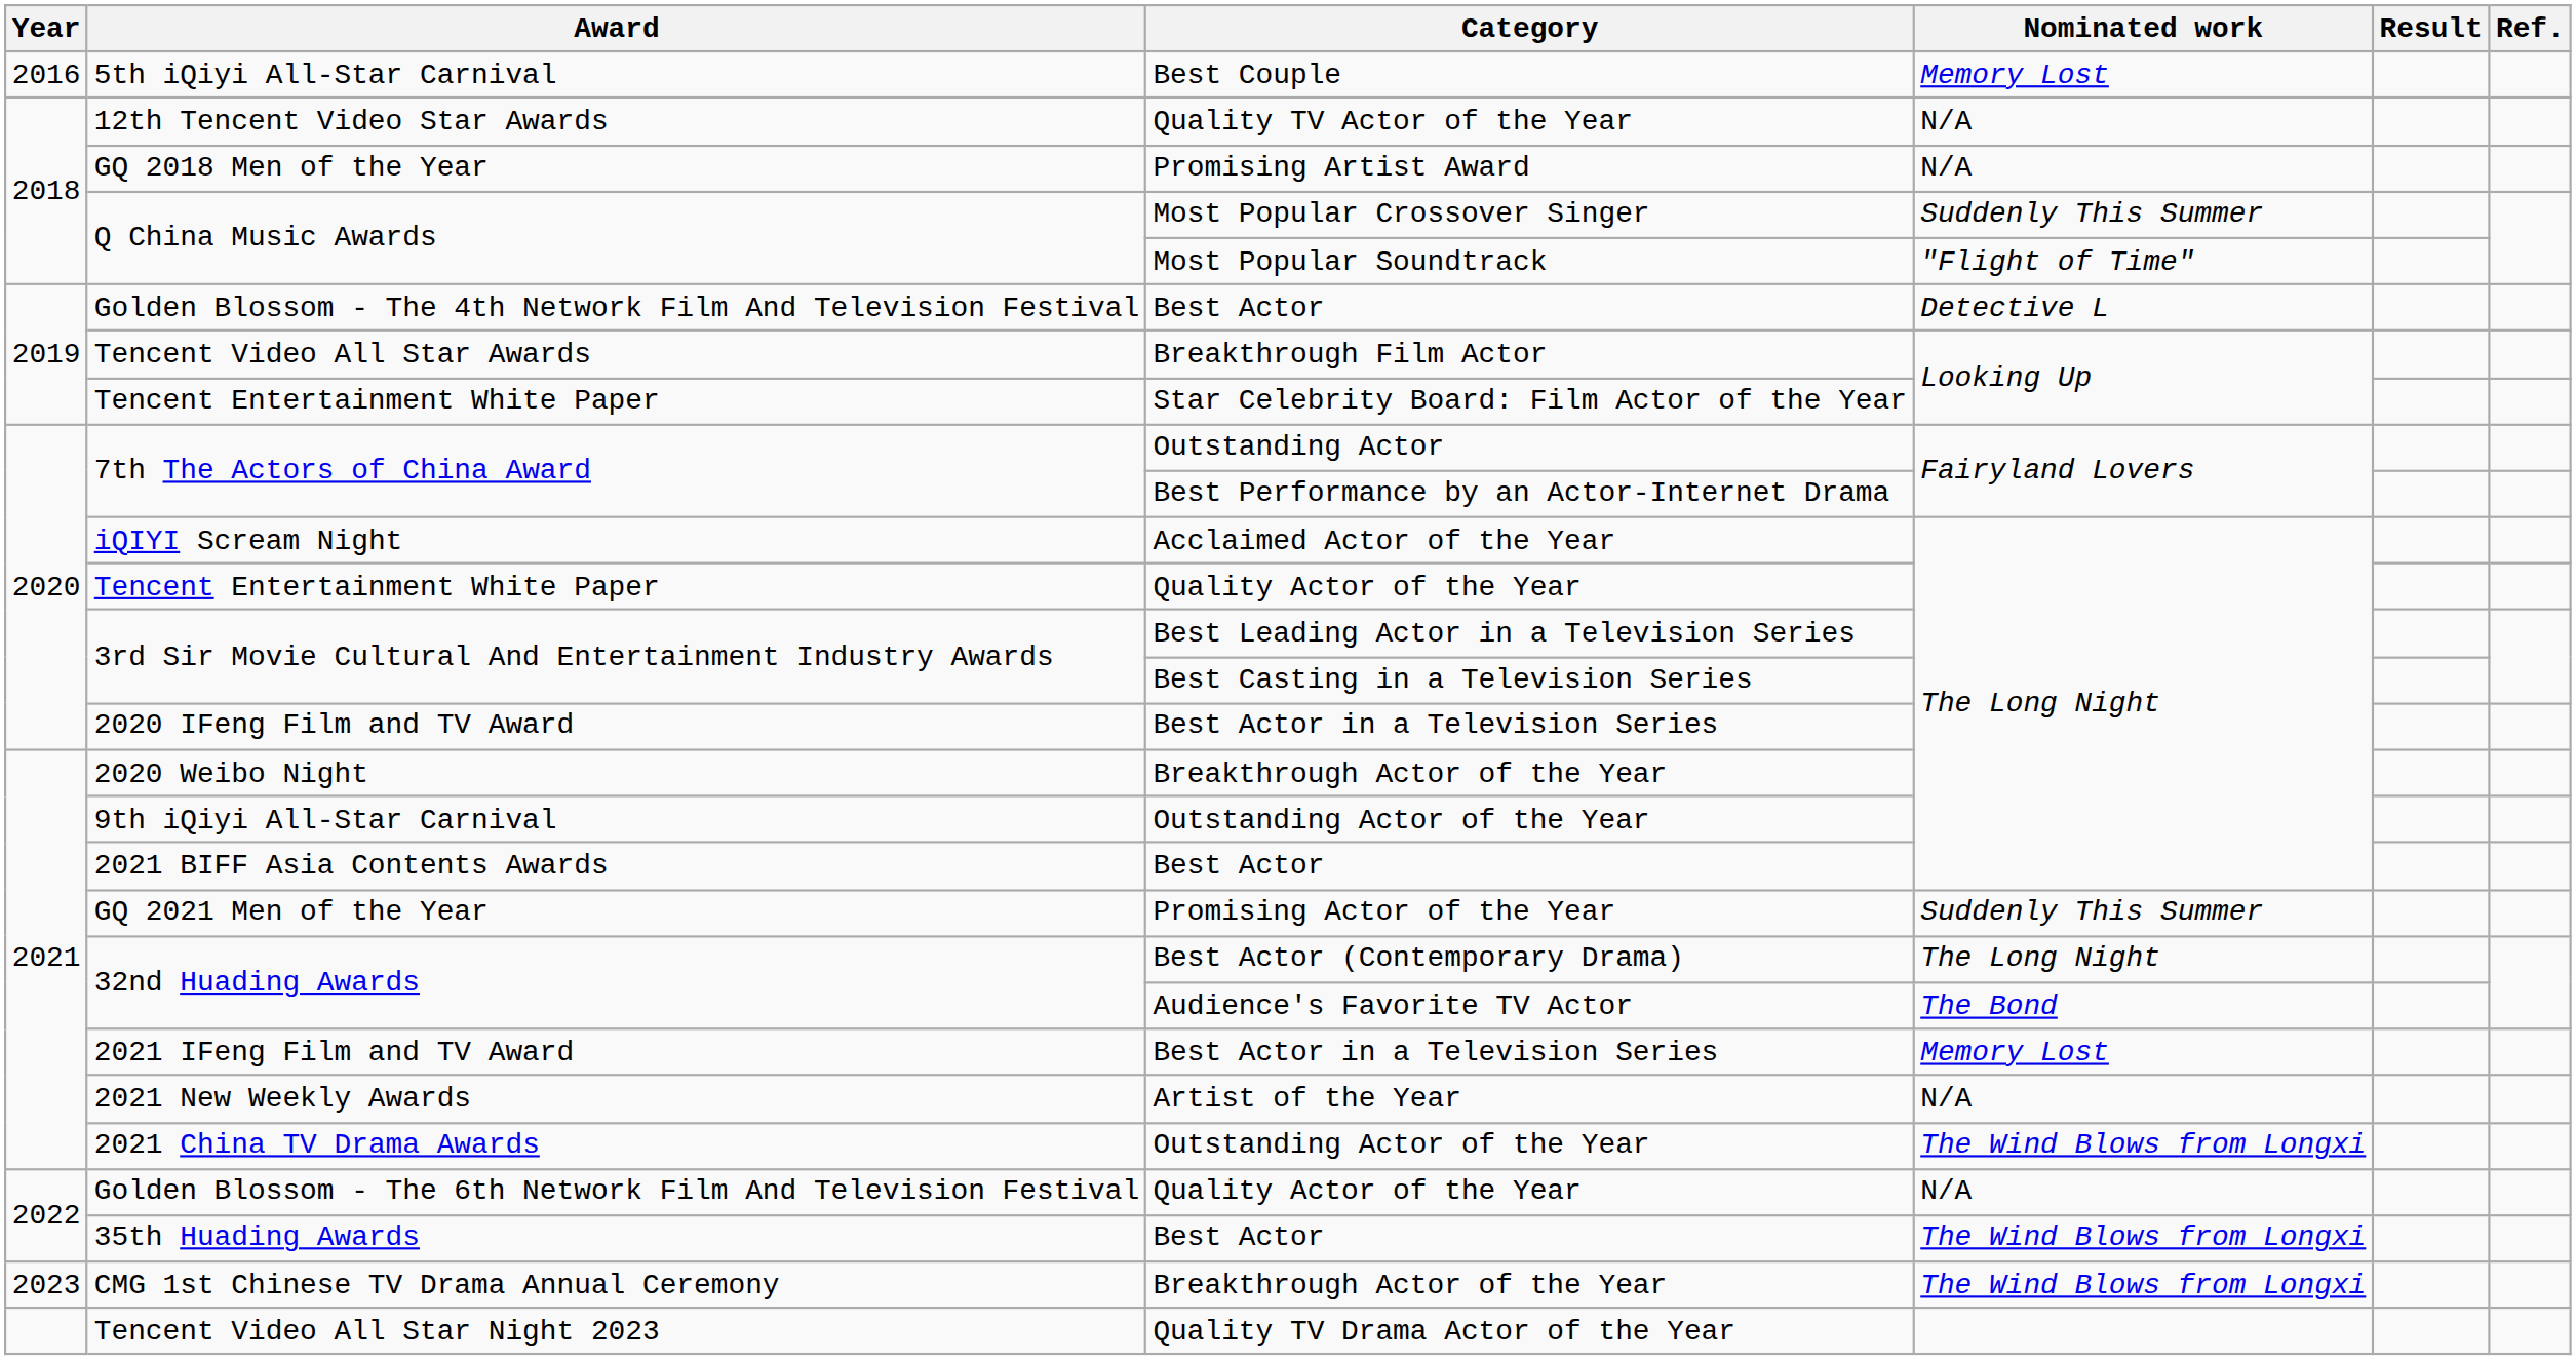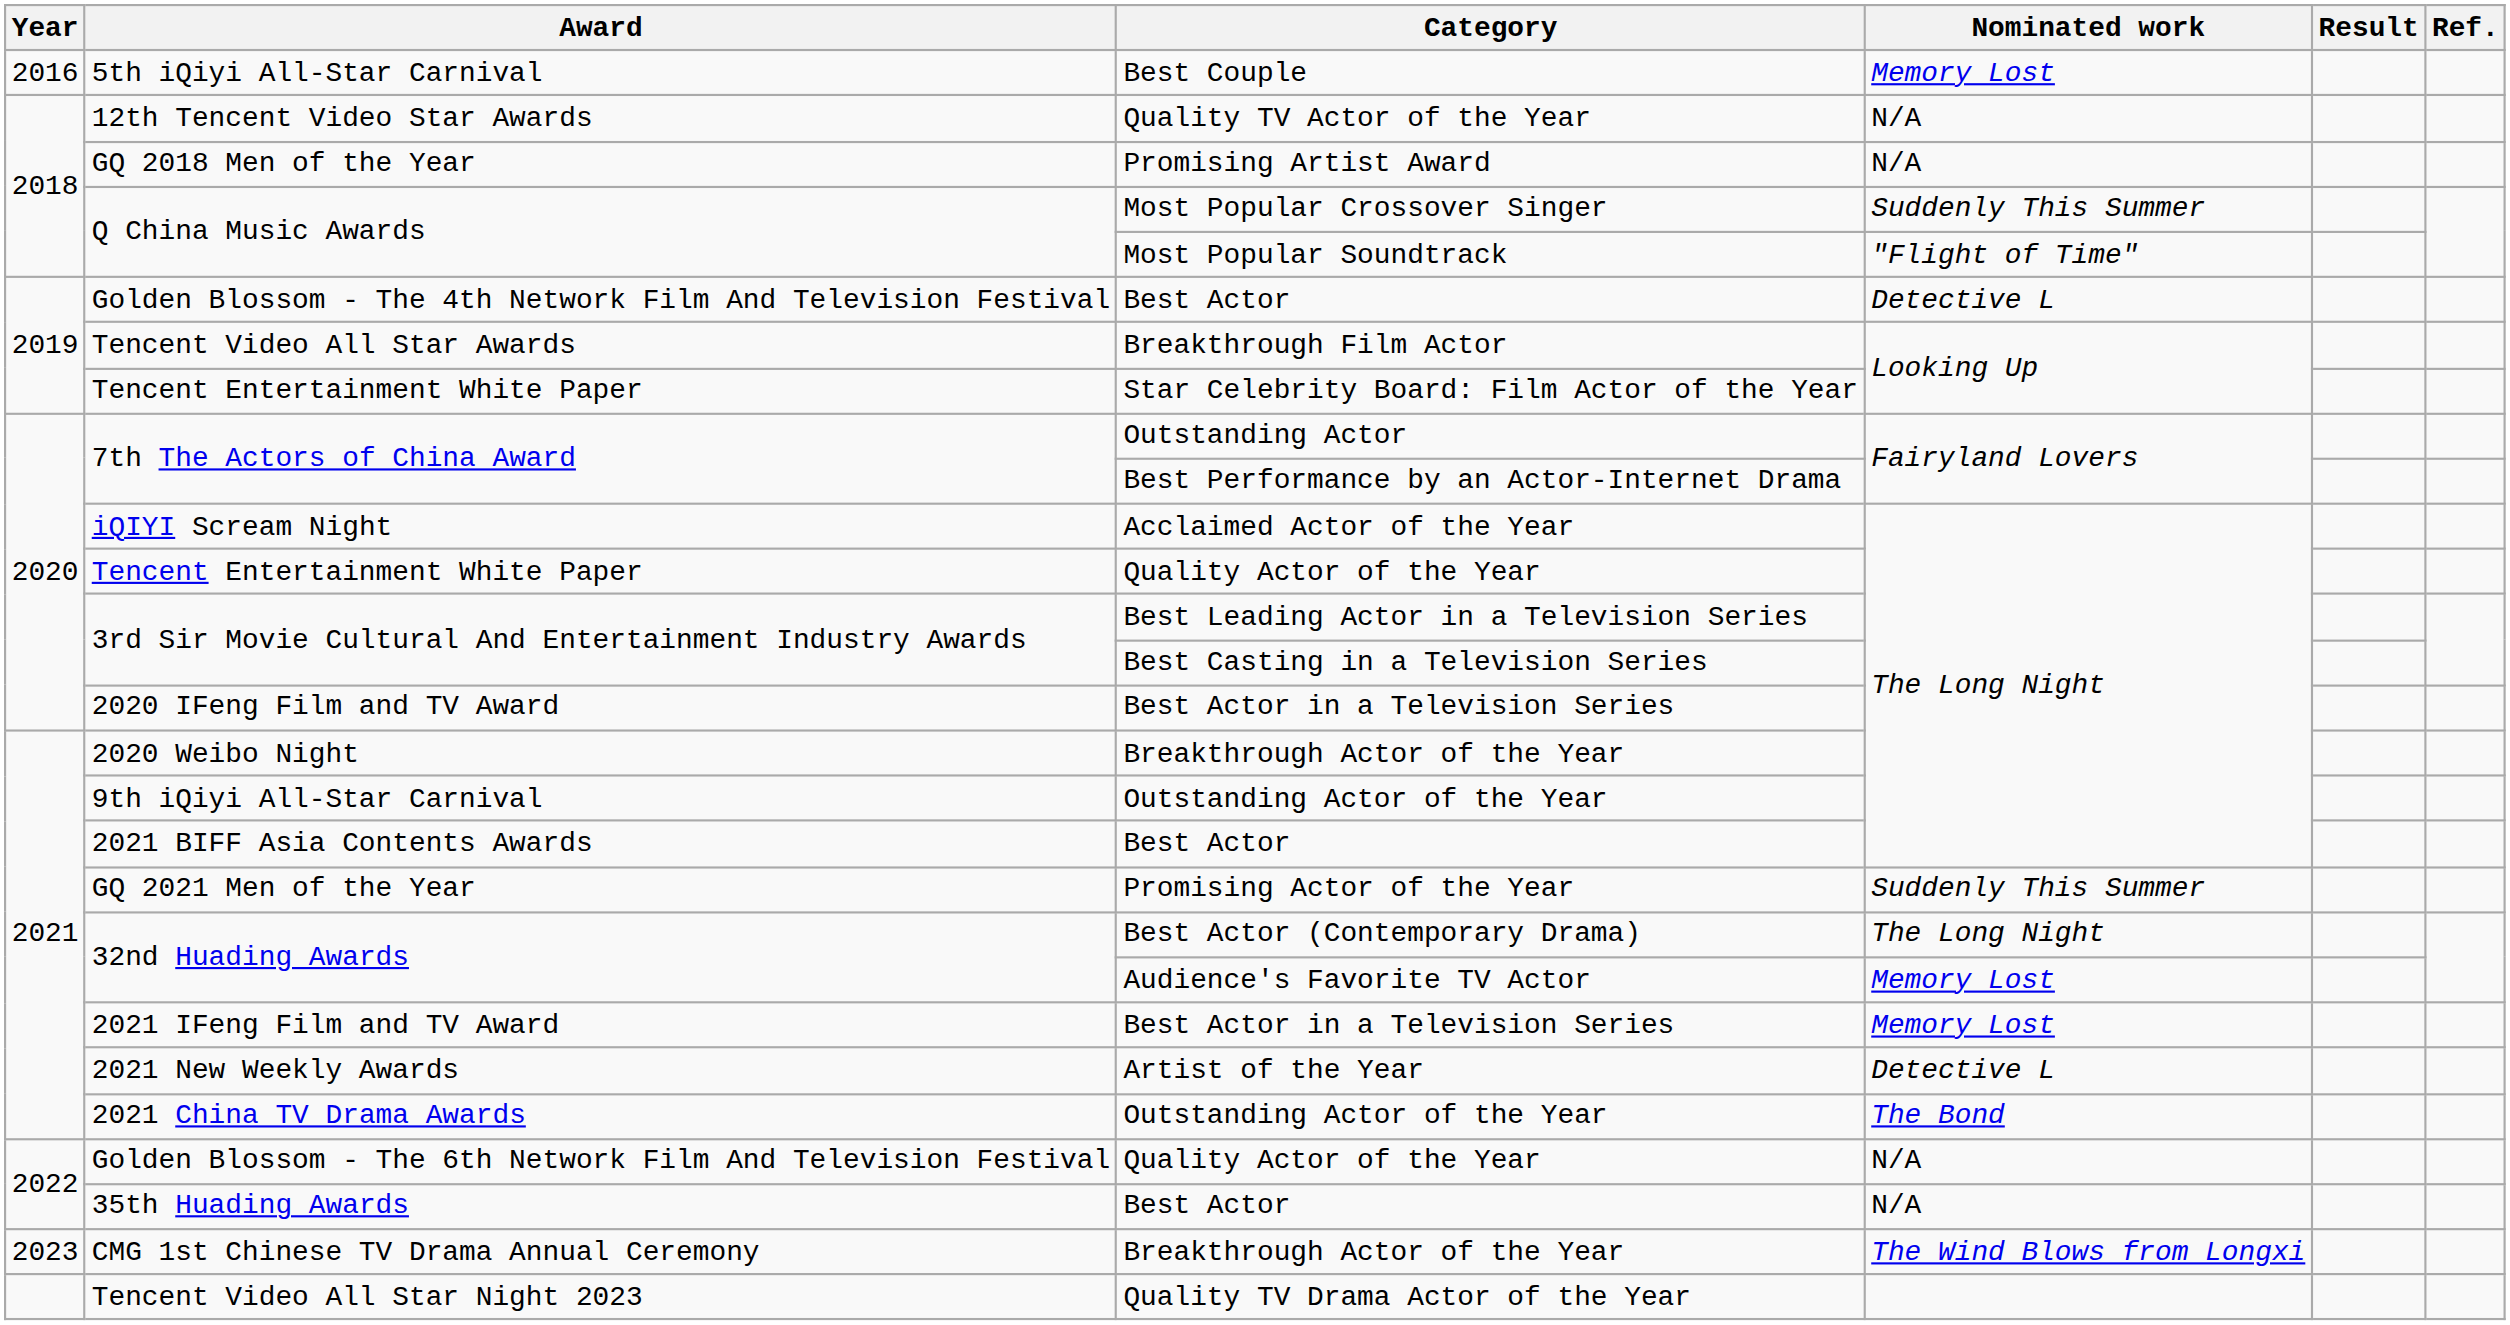 <table class="wikitable">
 <tr>
 <th>Year</th>
 <th>Award</th>
 <th>Category</th>
 <th>Nominated work</th>
 <th>Result</th>
 <th>Ref.</th>
 </tr>
 <tr>
 <td>2016</td>
 <td>5th  iQiyi All-Star Carnival</td>
 <td>Best Couple</td>
 <td><em><a href='#'>Memory Lost</a></em></td>
 <td></td>
 <td></td>
 </tr>
 <tr>
 <td rowspan=4>2018</td>
 <td>12th Tencent Video Star Awards</td>
 <td>Quality TV Actor of the Year</td>
 <td>N/A</td>
 <td></td>
 <td></td>
 </tr>
 <tr>
 <td>GQ 2018 Men of the Year</td>
 <td>Promising Artist Award</td>
 <td>N/A</td>
 <td></td>
 <td></td>
 </tr>
 <tr>
 <td rowspan=2>Q China Music Awards</td>
 <td>Most Popular Crossover Singer</td>
 <td><em>Suddenly This Summer</em></td>
 <td></td>
 <td rowspan=2></td>
 </tr>
 <tr>
 <td>Most Popular Soundtrack</td>
 <td><em>"Flight of Time"</em></td>
 <td></td>
 </tr>
 <tr>
 <td rowspan=3>2019</td>
 <td>Golden Blossom - The 4th Network Film And Television Festival</td>
 <td>Best Actor</td>
 <td><em>Detective L</em></td>
 <td></td>
 <td></td>
 </tr>
 <tr>
 <td>Tencent Video All Star Awards</td>
 <td>Breakthrough Film Actor</td>
 <td rowspan=2><em>Looking Up</em></td>
 <td></td>
 <td></td>
 </tr>
 <tr>
 <td>Tencent Entertainment White Paper</td>
 <td>Star Celebrity Board: Film Actor of the Year</td>
 <td></td>
 <td></td>
 </tr>
 <tr>
 <td rowspan="7">2020</td>
 <td rowspan="2">7th <a href='#'>The Actors of China Award</a></td>
 <td>Outstanding Actor</td>
 <td rowspan="2"><em>Fairyland Lovers</em></td>
 <td></td>
 <td></td>
 </tr>
 <tr>
 <td>Best Performance by an Actor-Internet Drama</td>
 <td></td>
 <td></td>
 </tr>
 <tr>
 <td><a href='#'>iQIYI</a> Scream Night</td>
 <td>Acclaimed Actor of the Year</td>
 <td rowspan="8"><em>The Long Night</em></td>
 <td></td>
 <td></td>
 </tr>
 <tr>
 <td><a href='#'>Tencent</a> Entertainment White Paper</td>
 <td>Quality Actor of the Year</td>
 <td></td>
 <td></td>
 </tr>
 <tr>
 <td rowspan=2>3rd Sir Movie Cultural And Entertainment Industry Awards</td>
 <td>Best Leading Actor in a Television Series</td>
 <td></td>
 <td rowspan=2></td>
 </tr>
 <tr>
 <td>Best Casting in a Television Series</td>
 <td></td>
 </tr>
 <tr>
 <td>2020 IFeng Film and TV Award</td>
 <td>Best Actor in a Television Series</td>
 <td></td>
 <td></td>
 </tr>
 <tr>
 <td rowspan="9">2021</td>
 <td>2020 Weibo Night</td>
 <td>Breakthrough Actor of the Year</td>
 <td></td>
 <td></td>
 </tr>
 <tr>
 <td>9th iQiyi All-Star Carnival</td>
 <td>Outstanding Actor of the Year</td>
 <td></td>
 <td></td>
 </tr>
 <tr>
 <td>2021 BIFF Asia Contents Awards</td>
 <td>Best Actor</td>
 <td></td>
 <td></td>
 </tr>
 <tr>
 <td>GQ 2021 Men of the Year</td>
 <td>Promising Actor of the Year</td>
 <td><em>Suddenly This Summer</em></td>
 <td></td>
 <td></td>
 </tr>
 <tr>
 <td rowspan="2">32nd <a href='#'>Huading Awards</a></td>
 <td>Best Actor (Contemporary Drama)</td>
 <td><em>The Long Night</em></td>
 <td></td>
 <td rowspan="2"></td>
 </tr>
 <tr>
 <td>Audience's Favorite TV Actor</td>
-<td><em><a href='#'>The Bond</a></em></td>
+<td><em><a href='#'>Memory Lost</a></em></td>
 <td></td>
 </tr>
 <tr>
 <td>2021 IFeng Film and TV Award</td>
 <td>Best Actor in a Television Series</td>
 <td><em><a href='#'>Memory Lost</a></em></td>
 <td></td>
 <td></td>
 </tr>
 <tr>
 <td>2021 New Weekly Awards</td>
 <td>Artist of the Year</td>
-<td>N/A</td>
+<td><em>Detective L</em></td>
 <td></td>
 <td></td>
 </tr>
 <tr>
 <td>2021 <a href='#'>China TV Drama Awards</a></td>
 <td>Outstanding Actor of the Year</td>
-<td><em><a href='#'>The Wind Blows from Longxi</a></em></td>
+<td><em><a href='#'>The Bond</a></em></td>
 <td></td>
 <td></td>
 </tr>
 <tr>
 <td rowspan="2">2022</td>
 <td>Golden Blossom - The 6th Network Film And Television Festival</td>
 <td>Quality Actor of the Year</td>
 <td>N/A</td>
 <td></td>
 <td></td>
 </tr>
 <tr>
 <td>35th <a href='#'>Huading Awards</a></td>
 <td>Best Actor</td>
-<td><em><a href='#'>The Wind Blows from Longxi</a></em></td>
+<td>N/A</td>
 <td></td>
 <td></td>
 </tr>
 <tr>
 <td>2023</td>
 <td>CMG 1st Chinese TV Drama Annual Ceremony</td>
 <td>Breakthrough Actor of the Year</td>
 <td><em><a href='#'>The Wind Blows from Longxi</a></em></td>
 <td></td>
 <td></td>
 </tr>
 <tr>
 <td></td>
 <td>Tencent Video All Star Night 2023</td>
 <td>Quality TV Drama Actor of the Year</td>
 <td></td>
 <td></td>
 <td></td>
 </tr>
 </table>
